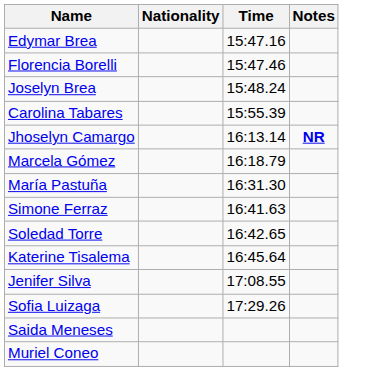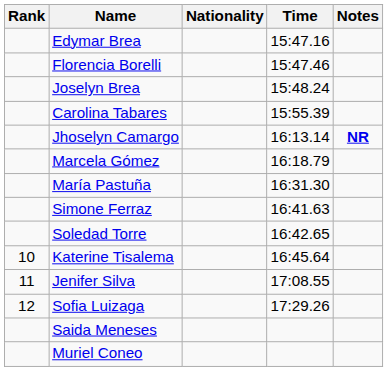 <table class="wikitable sortable" style="text-align:center">
 <tr>
+<th>Rank</th>
 <th>Name</th>
 <th>Nationality</th>
 <th>Time</th>
 <th>Notes</th>
 </tr>
 <tr>
+<td></td>
 <td align=left><a href='#'>Edymar Brea</a></td>
 <td align=left></td>
 <td>15:47.16</td>
 <td></td>
 </tr>
 <tr>
+<td></td>
 <td align=left><a href='#'>Florencia Borelli</a></td>
 <td align=left></td>
 <td>15:47.46</td>
 <td></td>
 </tr>
 <tr>
+<td></td>
 <td align=left><a href='#'>Joselyn Brea</a></td>
 <td align=left></td>
 <td>15:48.24</td>
 <td></td>
 </tr>
 <tr>
+<td></td>
 <td align=left><a href='#'>Carolina Tabares</a></td>
 <td align=left></td>
 <td>15:55.39</td>
 <td></td>
 </tr>
 <tr>
+<td></td>
 <td align=left><a href='#'>Jhoselyn Camargo</a></td>
 <td align=left></td>
 <td>16:13.14</td>
 <td><strong><a href='#'>NR</a></strong></td>
 </tr>
 <tr>
+<td></td>
 <td align=left><a href='#'>Marcela Gómez</a></td>
 <td align=left></td>
 <td>16:18.79</td>
 <td></td>
 </tr>
 <tr>
+<td></td>
 <td align=left><a href='#'>María Pastuña</a></td>
 <td align=left></td>
 <td>16:31.30</td>
 <td></td>
 </tr>
 <tr>
+<td></td>
 <td align=left><a href='#'>Simone Ferraz</a></td>
 <td align=left></td>
 <td>16:41.63</td>
 <td></td>
 </tr>
 <tr>
+<td></td>
 <td align=left><a href='#'>Soledad Torre</a></td>
 <td align=left></td>
 <td>16:42.65</td>
 <td></td>
 </tr>
 <tr>
+<td>10</td>
 <td align=left><a href='#'>Katerine Tisalema</a></td>
 <td align=left></td>
 <td>16:45.64</td>
 <td></td>
 </tr>
 <tr>
+<td>11</td>
 <td align=left><a href='#'>Jenifer Silva</a></td>
 <td align=left></td>
 <td>17:08.55</td>
 <td></td>
 </tr>
 <tr>
+<td>12</td>
 <td align=left><a href='#'>Sofia Luizaga</a></td>
 <td align=left></td>
 <td>17:29.26</td>
 <td></td>
 </tr>
 <tr>
+<td></td>
 <td align=left><a href='#'>Saida Meneses</a></td>
 <td align=left></td>
 <td></td>
 <td></td>
 </tr>
 <tr>
+<td></td>
 <td align=left><a href='#'>Muriel Coneo</a></td>
 <td align=left></td>
 <td></td>
 <td></td>
 </tr>
 </table>
